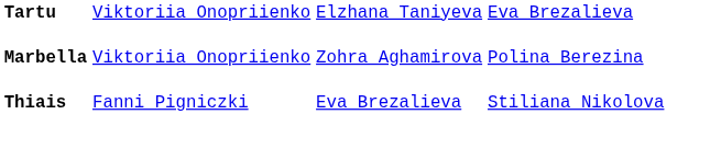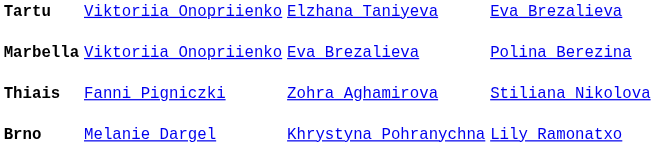 <table>
 <tr>
 <th scope=row style="text-align:left">Tartu</th>
 <td style="height:30px;"> <a href='#'>Viktoriia Onopriienko</a></td>
 <td style="height:30px;"> <a href='#'>Elzhana Taniyeva</a></td>
 <td style="height:30px;"> <a href='#'>Eva Brezalieva</a></td>
 </tr>
 <tr>
 <th scope=row style="text-align:left">Marbella</th>
 <td style="height:30px;"> <a href='#'>Viktoriia Onopriienko</a></td>
-<td style="height:30px;"> <a href='#'>Zohra Aghamirova</a></td>
+<td style="height:30px;"> <a href='#'>Eva Brezalieva</a></td>
 <td style="height:30px;"> <a href='#'>Polina Berezina</a></td>
 </tr>
 <tr>
 <th scope=row style="text-align:left">Thiais</th>
 <td style="height:30px;"> <a href='#'>Fanni Pigniczki</a></td>
-<td style="height:30px;"> <a href='#'>Eva Brezalieva</a></td>
+<td style="height:30px;"> <a href='#'>Zohra Aghamirova</a></td>
 <td style="height:30px;"> <a href='#'>Stiliana Nikolova</a></td>
+</tr>
+<tr>
+<th scope=row style="text-align:left">Brno</th>
+<td style="height:30px;"> <a href='#'>Melanie Dargel</a></td>
+<td style="height:30px;"> <a href='#'>Khrystyna Pohranychna</a></td>
+<td style="height:30px;"> <a href='#'>Lily Ramonatxo</a></td>
 </tr>
 <tr>
 </tr>
 </table>
